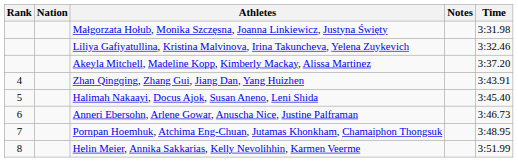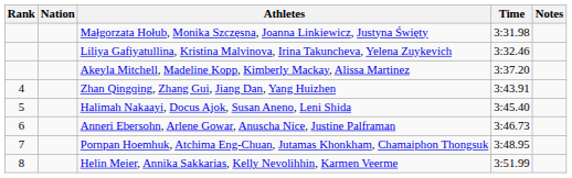 <table class="wikitable sortable" style="text-align:center">
 <tr>
 <th>Rank</th>
 <th>Nation</th>
 <th>Athletes</th>
+<th>Time</th>
 <th>Notes</th>
-<th>Time</th>
 </tr>
 <tr>
 <td></td>
 <td align=left></td>
 <td align=left><a href='#'>Małgorzata Hołub</a>, <a href='#'>Monika Szczęsna</a>, <a href='#'>Joanna Linkiewicz</a>, <a href='#'>Justyna Święty</a></td>
+<td>3:31.98</td>
 <td></td>
-<td>3:31.98</td>
 </tr>
 <tr>
 <td></td>
 <td align=left></td>
 <td align=left><a href='#'>Liliya Gafiyatullina</a>, <a href='#'>Kristina Malvinova</a>, <a href='#'>Irina Takuncheva</a>, <a href='#'>Yelena Zuykevich</a></td>
+<td>3:32.46</td>
 <td></td>
-<td>3:32.46</td>
 </tr>
 <tr>
 <td></td>
 <td align=left></td>
 <td align=left><a href='#'>Akeyla Mitchell</a>, <a href='#'>Madeline Kopp</a>, <a href='#'>Kimberly Mackay</a>, <a href='#'>Alissa Martinez</a></td>
+<td>3:37.20</td>
 <td></td>
-<td>3:37.20</td>
 </tr>
 <tr>
 <td>4</td>
 <td align=left></td>
 <td align=left><a href='#'>Zhan Qingqing</a>, <a href='#'>Zhang Gui</a>, <a href='#'>Jiang Dan</a>, <a href='#'>Yang Huizhen</a></td>
+<td>3:43.91</td>
 <td></td>
-<td>3:43.91</td>
 </tr>
 <tr>
 <td>5</td>
 <td align=left></td>
 <td align=left><a href='#'>Halimah Nakaayi</a>, <a href='#'>Docus Ajok</a>, <a href='#'>Susan Aneno</a>, <a href='#'>Leni Shida</a></td>
+<td>3:45.40</td>
 <td></td>
-<td>3:45.40</td>
 </tr>
 <tr>
 <td>6</td>
 <td align=left></td>
 <td align=left><a href='#'>Anneri Ebersohn</a>, <a href='#'>Arlene Gowar</a>, <a href='#'>Anuscha Nice</a>, <a href='#'>Justine Palframan</a></td>
+<td>3:46.73</td>
 <td></td>
-<td>3:46.73</td>
 </tr>
 <tr>
 <td>7</td>
 <td align=left></td>
 <td align=left><a href='#'>Pornpan Hoemhuk</a>, <a href='#'>Atchima Eng-Chuan</a>, <a href='#'>Jutamas Khonkham</a>, <a href='#'>Chamaiphon Thongsuk</a></td>
+<td>3:48.95</td>
 <td></td>
-<td>3:48.95</td>
 </tr>
 <tr>
 <td>8</td>
 <td align=left></td>
 <td align=left><a href='#'>Helin Meier</a>, <a href='#'>Annika Sakkarias</a>, <a href='#'>Kelly Nevolihhin</a>, <a href='#'>Karmen Veerme</a></td>
+<td>3:51.99</td>
 <td></td>
-<td>3:51.99</td>
 </tr>
 </table>
